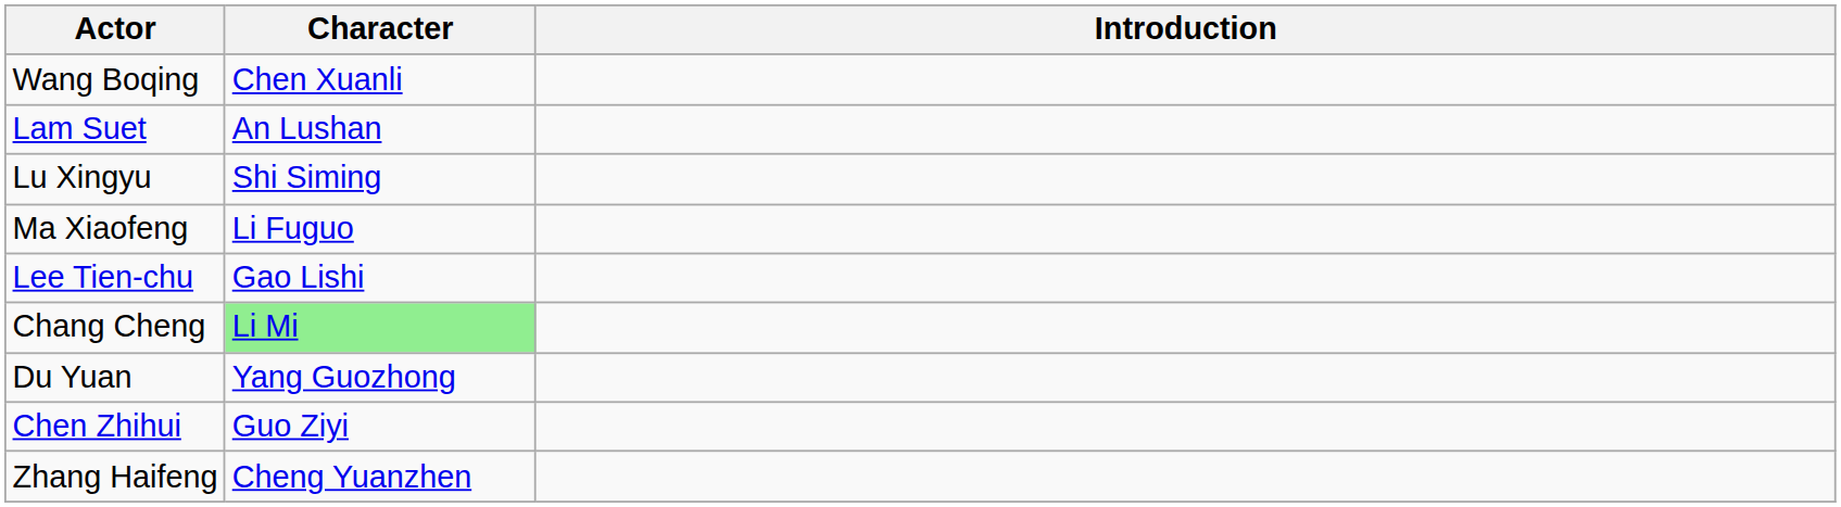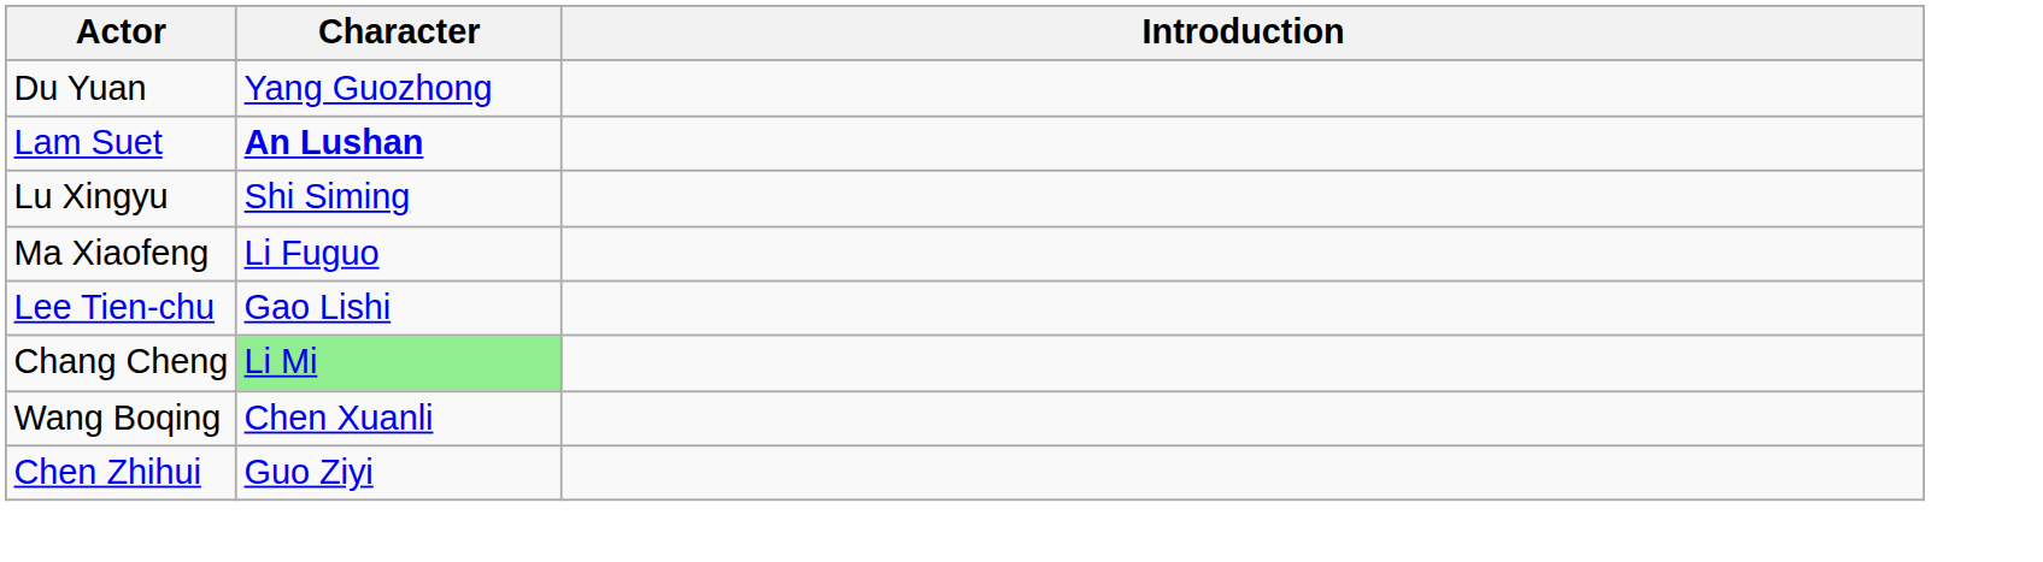 <table class="wikitable">
 <tr>
 <th style="width:12%">Actor</th>
 <th style="width:17%">Character</th>
 <th>Introduction</th>
 </tr>
 <tr>
-<td>Wang Boqing</td>
-<td><a href='#'>Chen Xuanli</a></td>
+<td>Du Yuan</td>
+<td><a href='#'>Yang Guozhong</a></td>
 <td></td>
 </tr>
 <tr>
 <td><a href='#'>Lam Suet</a></td>
-<td><a href='#'>An Lushan</a></td>
+<td><strong><a href='#'>An Lushan</a></strong></td>
 <td></td>
 </tr>
 <tr>
 <td>Lu Xingyu</td>
 <td><a href='#'>Shi Siming</a></td>
 <td></td>
 </tr>
 <tr>
 <td>Ma Xiaofeng</td>
 <td><a href='#'>Li Fuguo</a></td>
 <td></td>
 </tr>
 <tr>
 <td><a href='#'>Lee Tien-chu</a></td>
 <td><a href='#'>Gao Lishi</a></td>
 <td></td>
 </tr>
 <tr>
 <td>Chang Cheng</td>
 <td style="background: lightgreen;"><a href='#'>Li Mi</a></td>
 <td></td>
 </tr>
 <tr>
-<td>Du Yuan</td>
-<td><a href='#'>Yang Guozhong</a></td>
+<td>Wang Boqing</td>
+<td><a href='#'>Chen Xuanli</a></td>
 <td></td>
 </tr>
 <tr>
 <td><a href='#'>Chen Zhihui</a></td>
 <td><a href='#'>Guo Ziyi</a></td>
 <td></td>
 </tr>
-<tr>
-<td>Zhang Haifeng</td>
-<td><a href='#'>Cheng Yuanzhen</a></td>
-<td></td>
-</tr>
 </table>
